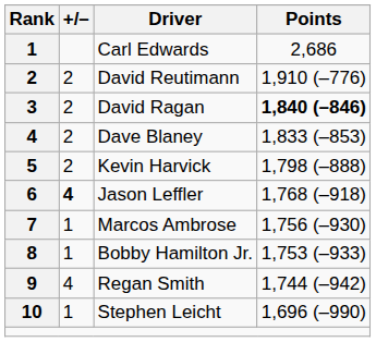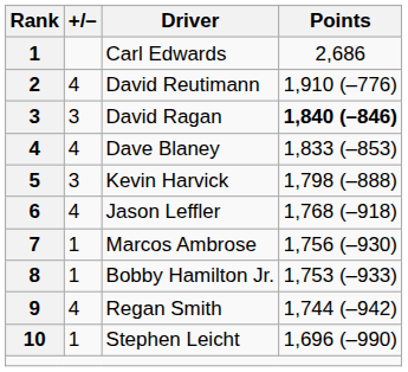 <table class="wikitable">
 <tr>
 </tr>
 <tr>
 <th scope="col">Rank</th>
 <th scope="col">+/–</th>
 <th scope="col">Driver</th>
 <th scope="col">Points</th>
 </tr>
 <tr>
 <th scope="row">1</th>
 <td align="left"></td>
 <td>Carl Edwards</td>
 <td style="text-align:center;">2,686</td>
 </tr>
 <tr>
 <th scope="row">2</th>
-<td align="left"> 2</td>
+<td align="left"> 4</td>
 <td>David Reutimann</td>
 <td style="text-align:center;">1,910 (–776)</td>
 </tr>
 <tr>
 <th scope="row">3</th>
-<td align="left"> 2</td>
+<td align="left"> 3</td>
 <td>David Ragan</td>
 <td style="text-align:center;"><strong>1,840 (–846)</strong></td>
 </tr>
 <tr>
 <th scope="row">4</th>
-<td align="left"> 2</td>
+<td align="left"> 4</td>
 <td>Dave Blaney</td>
 <td style="text-align:center;">1,833 (–853)</td>
 </tr>
 <tr>
 <th scope="row">5</th>
-<td align="left"> 2</td>
+<td align="left"> 3</td>
 <td>Kevin Harvick</td>
 <td style="text-align:center;">1,798 (–888)</td>
 </tr>
 <tr>
 <th scope="row">6</th>
-<td align="left"><strong> 4</strong></td>
+<td align="left"> 4</td>
 <td>Jason Leffler</td>
 <td style="text-align:center;">1,768 (–918)</td>
 </tr>
 <tr>
 <th scope="row">7</th>
 <td align="left"> 1</td>
 <td>Marcos Ambrose</td>
 <td style="text-align:center;">1,756 (–930)</td>
 </tr>
 <tr>
 <th scope="row">8</th>
 <td align="left"> 1</td>
 <td>Bobby Hamilton Jr.</td>
 <td style="text-align:center;">1,753 (–933)</td>
 </tr>
 <tr>
 <th scope="row">9</th>
 <td align="left"> 4</td>
 <td>Regan Smith</td>
 <td style="text-align:center;">1,744 (–942)</td>
 </tr>
 <tr>
 <th scope="row">10</th>
 <td align="left"> 1</td>
 <td>Stephen Leicht</td>
 <td style="text-align:center;">1,696 (–990)</td>
 </tr>
 <tr class="sortbottom">
 <td colspan="9"></td>
 </tr>
 </table>
